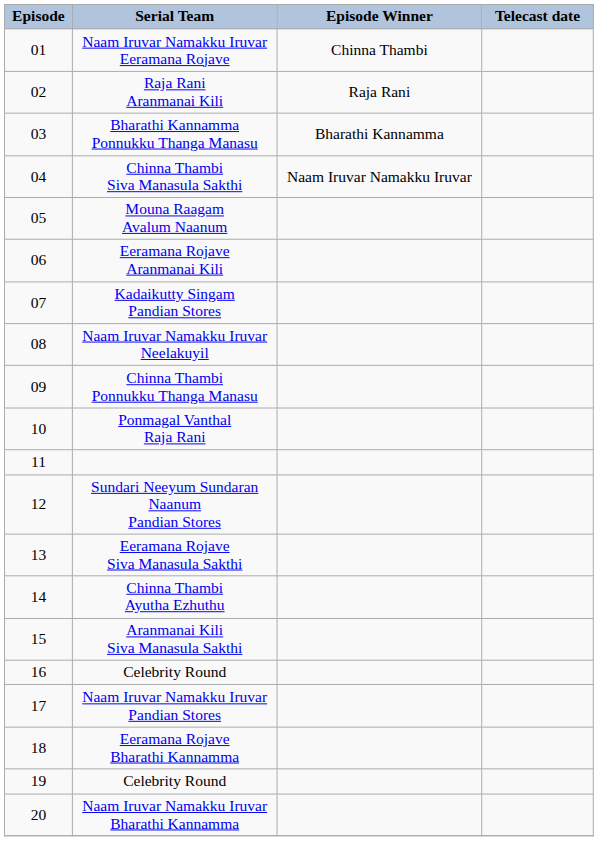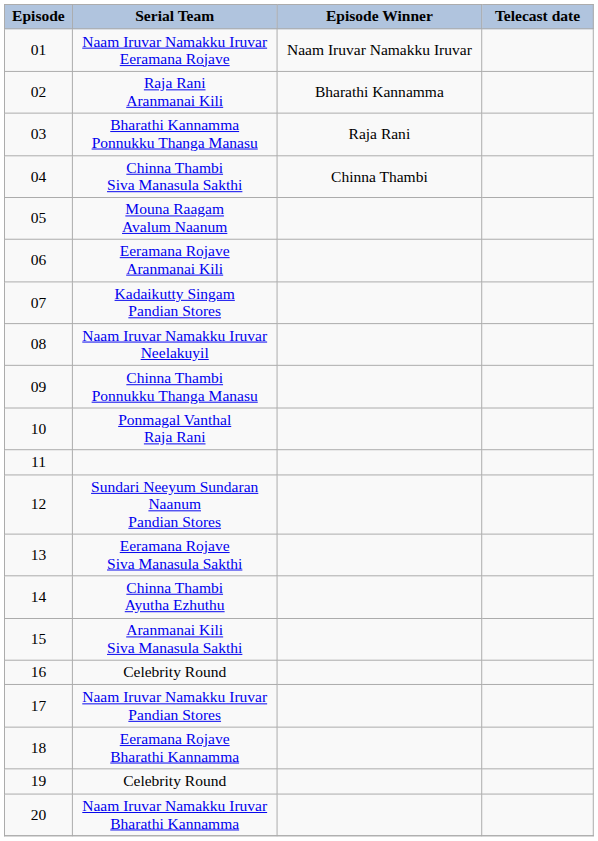 <table class="wikitable" style="text-align:center;">
 <tr>
 <th style="width:50pt; background:LightSteelBlue;">Episode</th>
 <th style="width:200pt; background:LightSteelBlue;">Serial Team</th>
 <th style="width:200pt; background:LightSteelBlue;">Episode Winner</th>
 <th style="width:100pt; background:LightSteelBlue;">Telecast date</th>
 </tr>
 <tr>
 <td>01</td>
 <td><a href='#'>Naam Iruvar Namakku Iruvar</a> <br> <a href='#'>Eeramana Rojave</a></td>
-<td>Chinna Thambi</td>
+<td>Naam Iruvar Namakku Iruvar</td>
 <td></td>
 </tr>
 <tr>
 <td>02</td>
 <td><a href='#'>Raja Rani</a> <br> <a href='#'>Aranmanai Kili</a></td>
-<td>Raja Rani</td>
+<td>Bharathi Kannamma</td>
 <td></td>
 </tr>
 <tr>
 <td>03</td>
 <td><a href='#'>Bharathi Kannamma</a> <br> <a href='#'>Ponnukku Thanga Manasu</a></td>
-<td>Bharathi Kannamma</td>
+<td>Raja Rani</td>
 <td></td>
 </tr>
 <tr>
 <td>04</td>
 <td><a href='#'>Chinna Thambi</a> <br> <a href='#'>Siva Manasula Sakthi</a></td>
-<td>Naam Iruvar Namakku Iruvar</td>
+<td>Chinna Thambi</td>
 <td></td>
 </tr>
 <tr>
 <td>05</td>
 <td><a href='#'>Mouna Raagam</a> <br> <a href='#'>Avalum Naanum</a></td>
 <td></td>
 <td></td>
 </tr>
 <tr>
 <td>06</td>
 <td><a href='#'>Eeramana Rojave</a> <br> <a href='#'>Aranmanai Kili</a></td>
 <td></td>
 <td></td>
 </tr>
 <tr>
 <td>07</td>
 <td><a href='#'>Kadaikutty Singam</a> <br> <a href='#'>Pandian Stores</a></td>
 <td></td>
 <td></td>
 </tr>
 <tr>
 <td>08</td>
 <td><a href='#'>Naam Iruvar Namakku Iruvar</a> <br> <a href='#'>Neelakuyil</a></td>
 <td></td>
 <td></td>
 </tr>
 <tr>
 <td>09</td>
 <td><a href='#'>Chinna Thambi</a> <br> <a href='#'>Ponnukku Thanga Manasu</a></td>
 <td></td>
 <td></td>
 </tr>
 <tr>
 <td>10</td>
 <td><a href='#'>Ponmagal Vanthal</a> <br> <a href='#'>Raja Rani</a></td>
 <td></td>
 <td></td>
 </tr>
 <tr>
 <td>11</td>
 <td></td>
 <td></td>
 <td></td>
 </tr>
 <tr>
 <td>12</td>
 <td><a href='#'>Sundari Neeyum Sundaran Naanum</a> <br> <a href='#'>Pandian Stores</a></td>
 <td></td>
 <td></td>
 </tr>
 <tr>
 <td>13</td>
 <td><a href='#'>Eeramana Rojave</a> <br> <a href='#'>Siva Manasula Sakthi</a></td>
 <td></td>
 <td></td>
 </tr>
 <tr>
 <td>14</td>
 <td><a href='#'>Chinna Thambi</a> <br> <a href='#'>Ayutha Ezhuthu</a></td>
 <td></td>
 <td></td>
 </tr>
 <tr>
 <td>15</td>
 <td><a href='#'>Aranmanai Kili</a> <br> <a href='#'>Siva Manasula Sakthi</a></td>
 <td></td>
 <td></td>
 </tr>
 <tr>
 <td>16</td>
 <td>Celebrity Round</td>
 <td></td>
 <td></td>
 </tr>
 <tr>
 <td>17</td>
 <td><a href='#'>Naam Iruvar Namakku Iruvar</a> <br> <a href='#'>Pandian Stores</a></td>
 <td></td>
 <td></td>
 </tr>
 <tr>
 <td>18</td>
 <td><a href='#'>Eeramana Rojave</a> <br> <a href='#'>Bharathi Kannamma</a></td>
 <td></td>
 <td></td>
 </tr>
 <tr>
 <td>19</td>
 <td>Celebrity Round</td>
 <td></td>
 <td></td>
 </tr>
 <tr>
 <td>20</td>
 <td><a href='#'>Naam Iruvar Namakku Iruvar</a> <br> <a href='#'>Bharathi Kannamma</a></td>
 <td></td>
 <td></td>
 </tr>
 <tr>
 </tr>
 </table>
